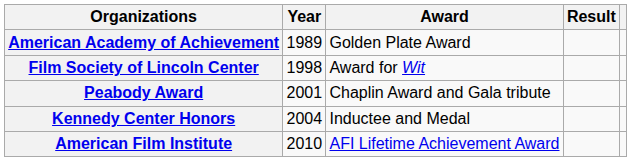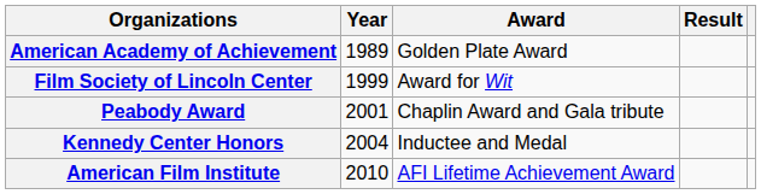 <table class= "wikitable plainrowheaders sortable">
 <tr>
 <th>Organizations</th>
 <th scope="col">Year</th>
 <th scope="col">Award</th>
 <th scope="col">Result</th>
 <th scope="col" class="unsortable"></th>
 </tr>
 <tr>
 <th scope="row" rowspan="1"><a href='#'>American Academy of Achievement</a></th>
 <td>1989</td>
 <td>Golden Plate Award</td>
 <td></td>
 <td></td>
 </tr>
 <tr>
 <th scope="row" rowspan="1"><a href='#'>Film Society of Lincoln Center</a></th>
-<td>1998</td>
+<td>1999</td>
 <td>Award for <em><a href='#'>Wit</a></em></td>
 <td></td>
 <td></td>
 </tr>
 <tr>
 <th scope="row" rowspan="1"><a href='#'>Peabody Award</a></th>
 <td>2001</td>
 <td>Chaplin Award and Gala tribute</td>
 <td></td>
 <td></td>
 </tr>
 <tr>
 <th scope="row" rowspan="1"><a href='#'>Kennedy Center Honors</a></th>
 <td>2004</td>
 <td>Inductee and Medal</td>
 <td></td>
 <td></td>
 </tr>
 <tr>
 <th scope="row" rowspan="1"><a href='#'>American Film Institute</a></th>
 <td>2010</td>
 <td><a href='#'>AFI Lifetime Achievement Award</a></td>
 <td></td>
 <td></td>
 </tr>
 <tr>
 </tr>
 </table>
